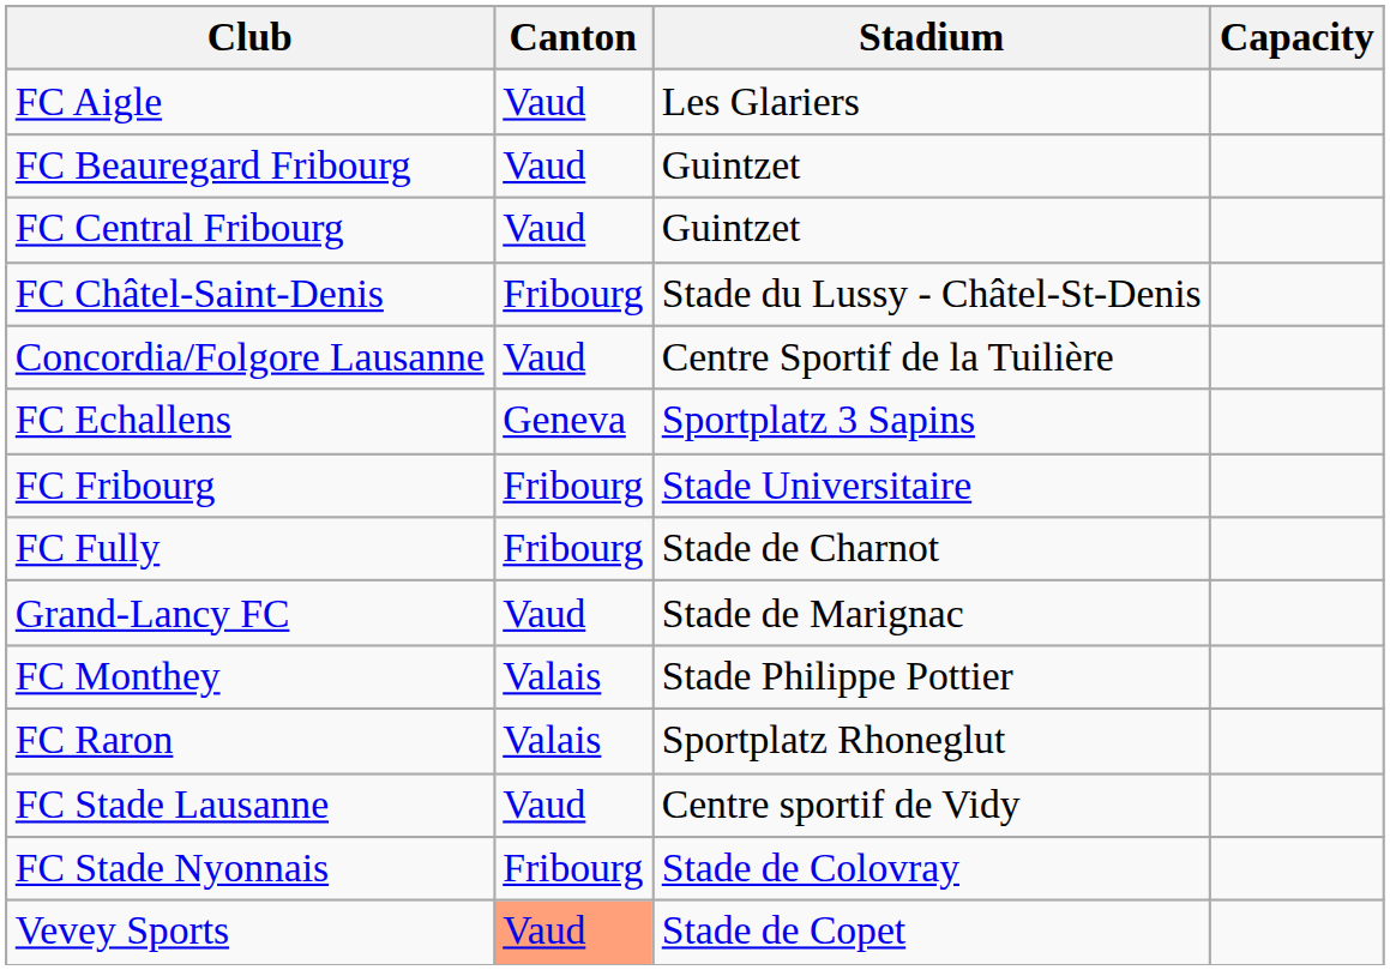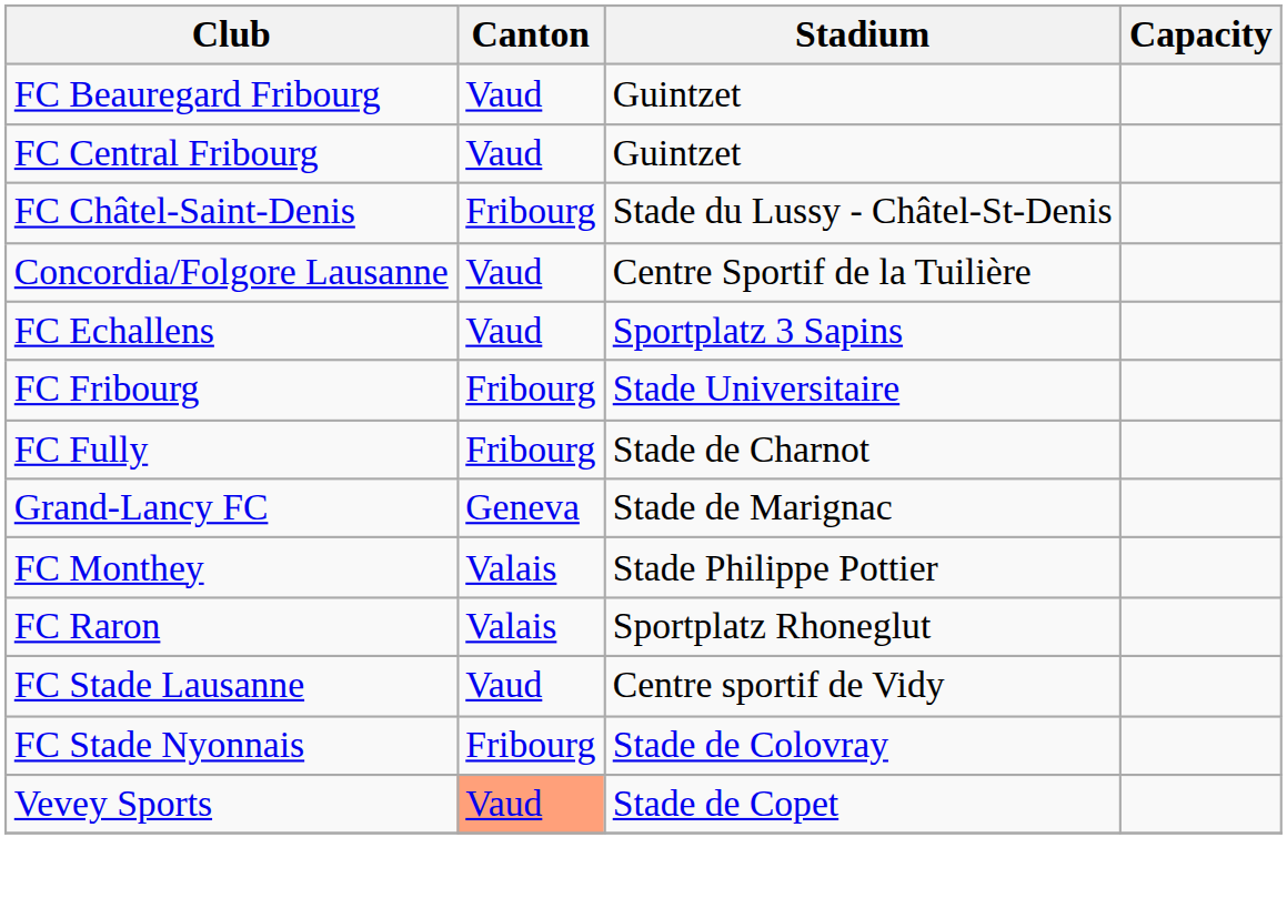 <table class="wikitable">
 <tr>
 <th>Club</th>
 <th>Canton</th>
 <th>Stadium</th>
 <th>Capacity</th>
-</tr>
-<tr>
-<td><a href='#'>FC Aigle</a></td>
-<td><a href='#'>Vaud</a></td>
-<td>Les Glariers</td>
-<td></td>
 </tr>
 <tr>
 <td><a href='#'>FC Beauregard Fribourg</a></td>
 <td><a href='#'>Vaud</a></td>
 <td>Guintzet</td>
 <td></td>
 </tr>
 <tr>
 <td><a href='#'>FC Central Fribourg</a></td>
 <td><a href='#'>Vaud</a></td>
 <td>Guintzet</td>
 <td></td>
 </tr>
 <tr>
 <td><a href='#'>FC Châtel-Saint-Denis</a></td>
 <td><a href='#'>Fribourg</a></td>
 <td>Stade du Lussy - Châtel-St-Denis</td>
 <td></td>
 </tr>
 <tr>
 <td><a href='#'>Concordia/Folgore Lausanne</a></td>
 <td><a href='#'>Vaud</a></td>
 <td>Centre Sportif de la Tuilière</td>
 <td></td>
 </tr>
 <tr>
 <td><a href='#'>FC Echallens</a></td>
-<td><a href='#'>Geneva</a></td>
+<td><a href='#'>Vaud</a></td>
 <td><a href='#'>Sportplatz 3 Sapins</a></td>
 <td></td>
 </tr>
 <tr>
 <td><a href='#'>FC Fribourg</a></td>
 <td><a href='#'>Fribourg</a></td>
 <td><a href='#'>Stade Universitaire</a></td>
 <td></td>
 </tr>
 <tr>
 <td><a href='#'>FC Fully</a></td>
 <td><a href='#'>Fribourg</a></td>
 <td>Stade de Charnot</td>
 <td></td>
 </tr>
 <tr>
 <td><a href='#'>Grand-Lancy FC</a></td>
-<td><a href='#'>Vaud</a></td>
+<td><a href='#'>Geneva</a></td>
 <td>Stade de Marignac</td>
 <td></td>
 </tr>
 <tr>
 <td><a href='#'>FC Monthey</a></td>
 <td><a href='#'>Valais</a></td>
 <td>Stade Philippe Pottier</td>
 <td></td>
 </tr>
 <tr>
 <td><a href='#'>FC Raron</a></td>
 <td><a href='#'>Valais</a></td>
 <td>Sportplatz Rhoneglut</td>
 <td></td>
 </tr>
 <tr>
 <td><a href='#'>FC Stade Lausanne</a></td>
 <td><a href='#'>Vaud</a></td>
 <td>Centre sportif de Vidy</td>
 <td></td>
 </tr>
 <tr>
 <td><a href='#'>FC Stade Nyonnais</a></td>
 <td><a href='#'>Fribourg</a></td>
 <td><a href='#'>Stade de Colovray</a></td>
 <td></td>
 </tr>
 <tr>
 <td><a href='#'>Vevey Sports</a></td>
 <td style="background: lightsalmon;"><a href='#'>Vaud</a></td>
 <td><a href='#'>Stade de Copet</a></td>
 <td></td>
 </tr>
 <tr>
 </tr>
 </table>
